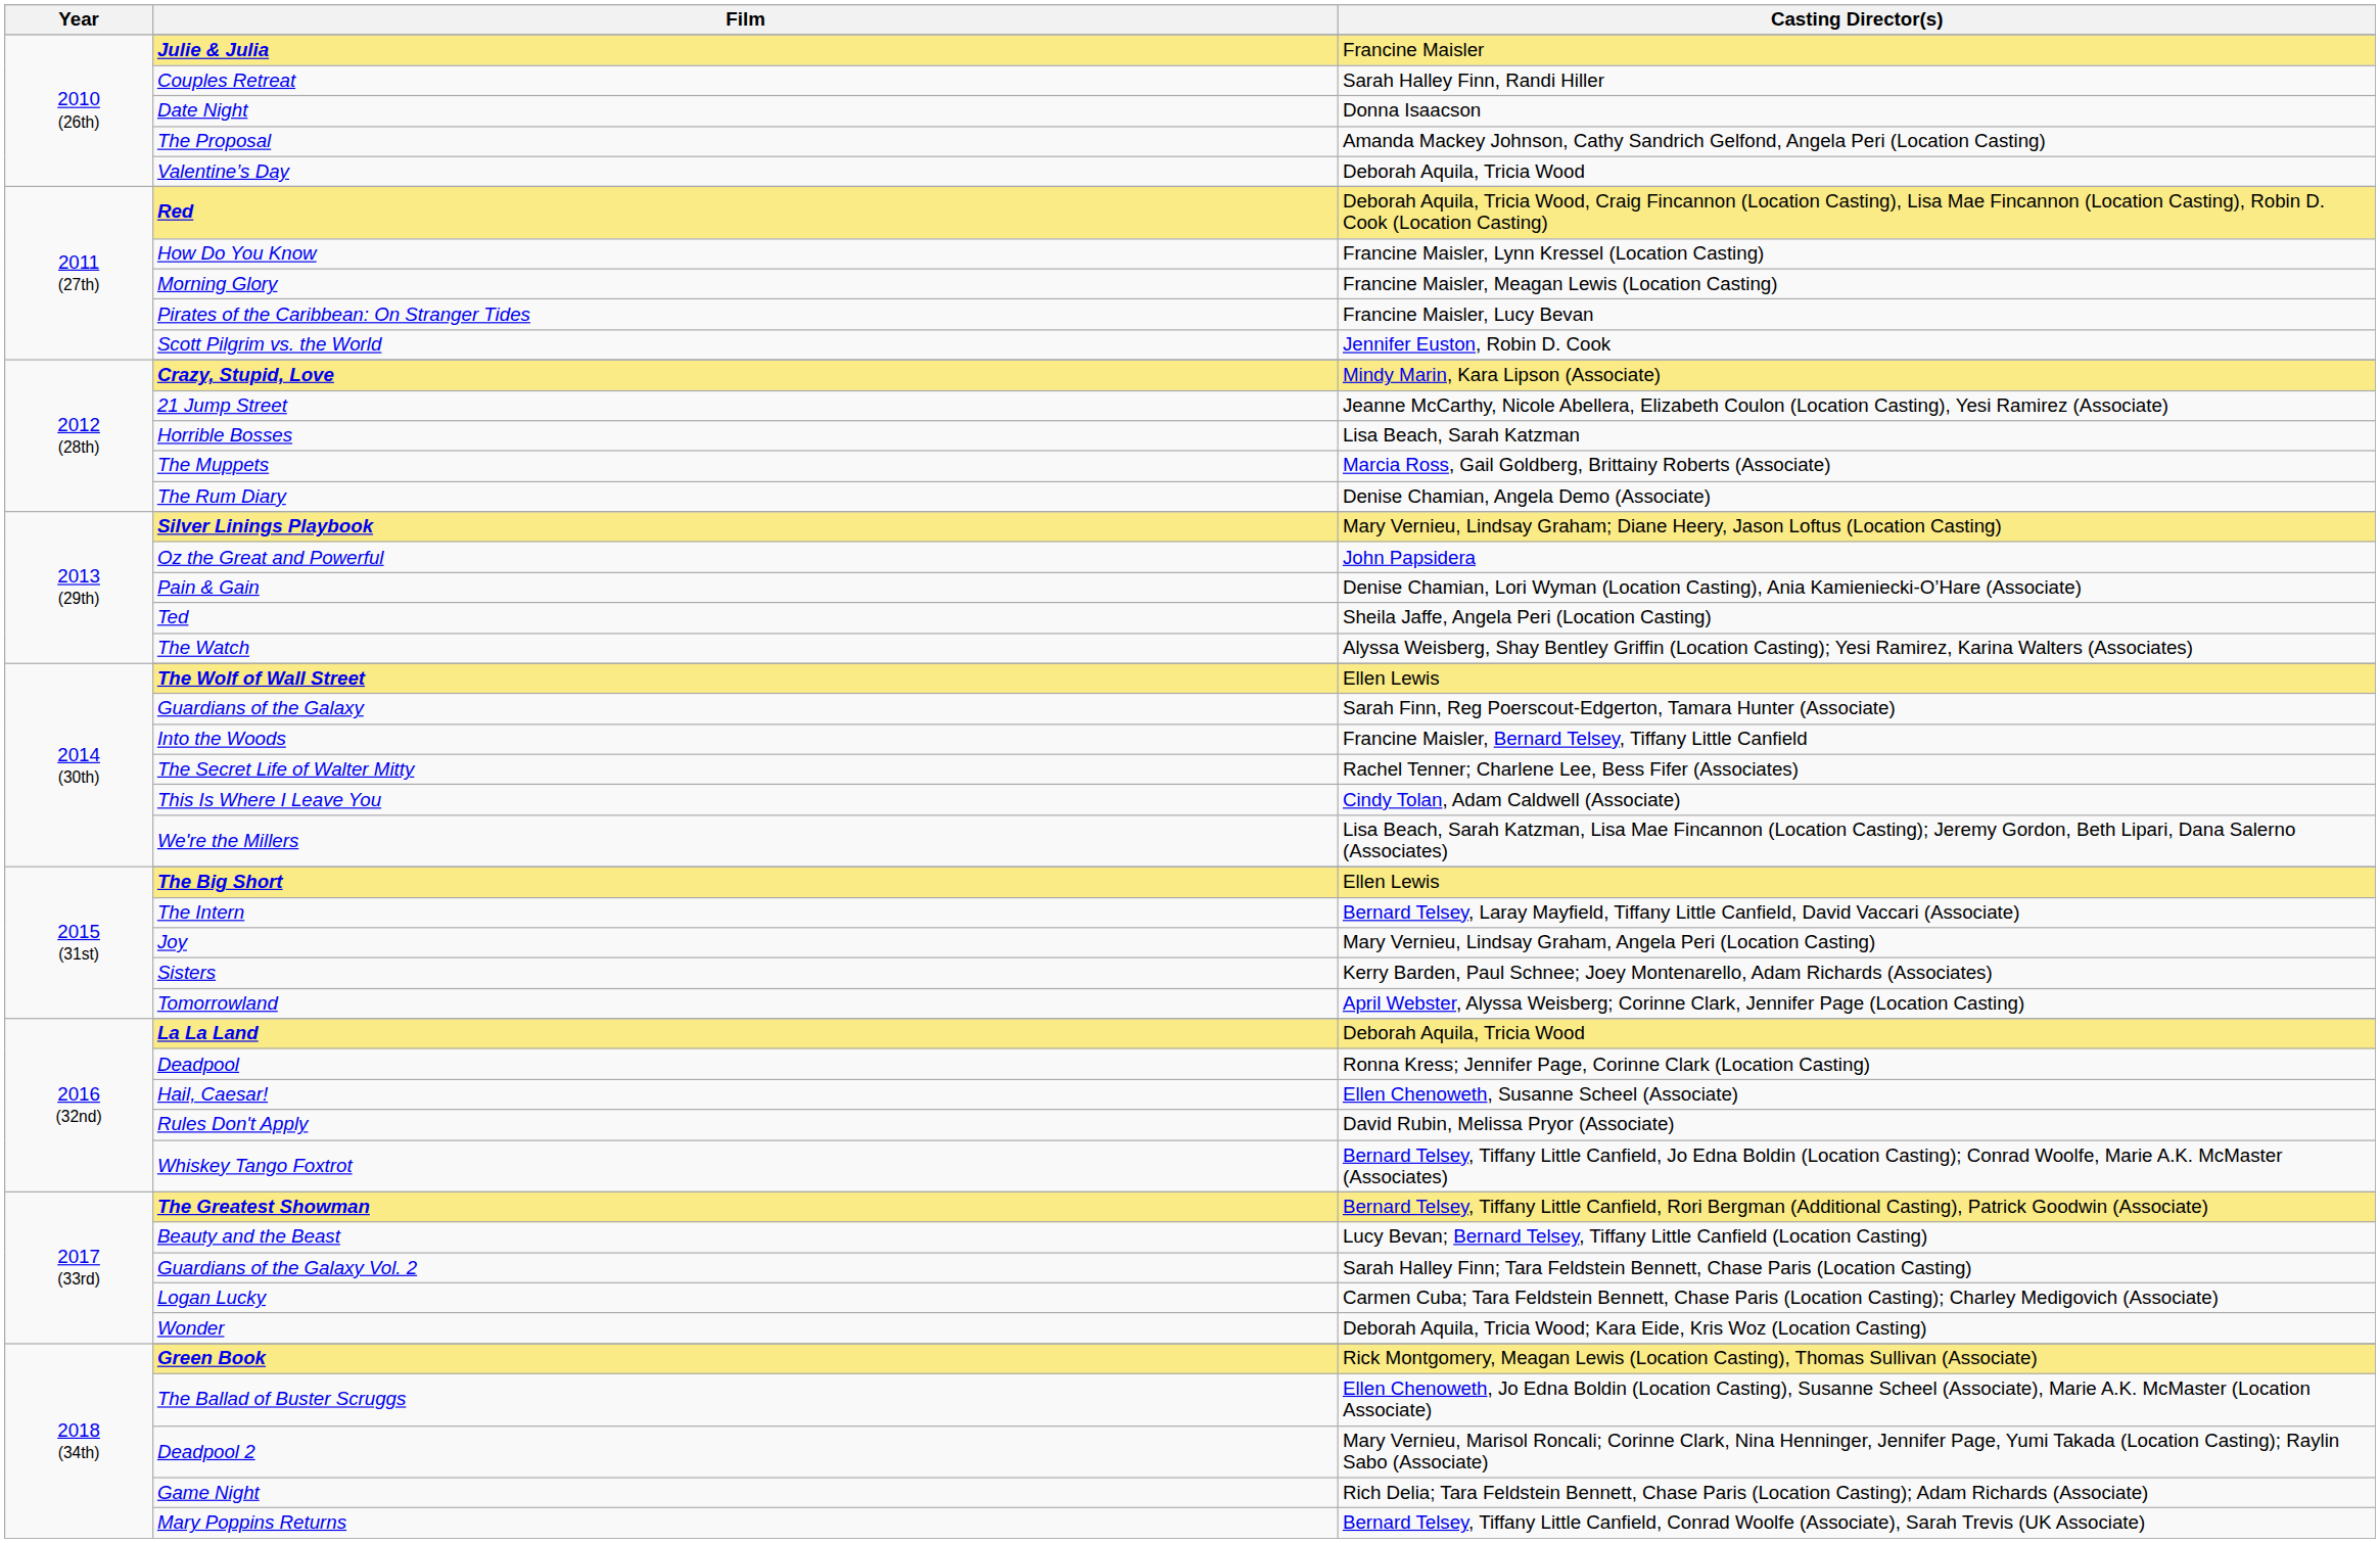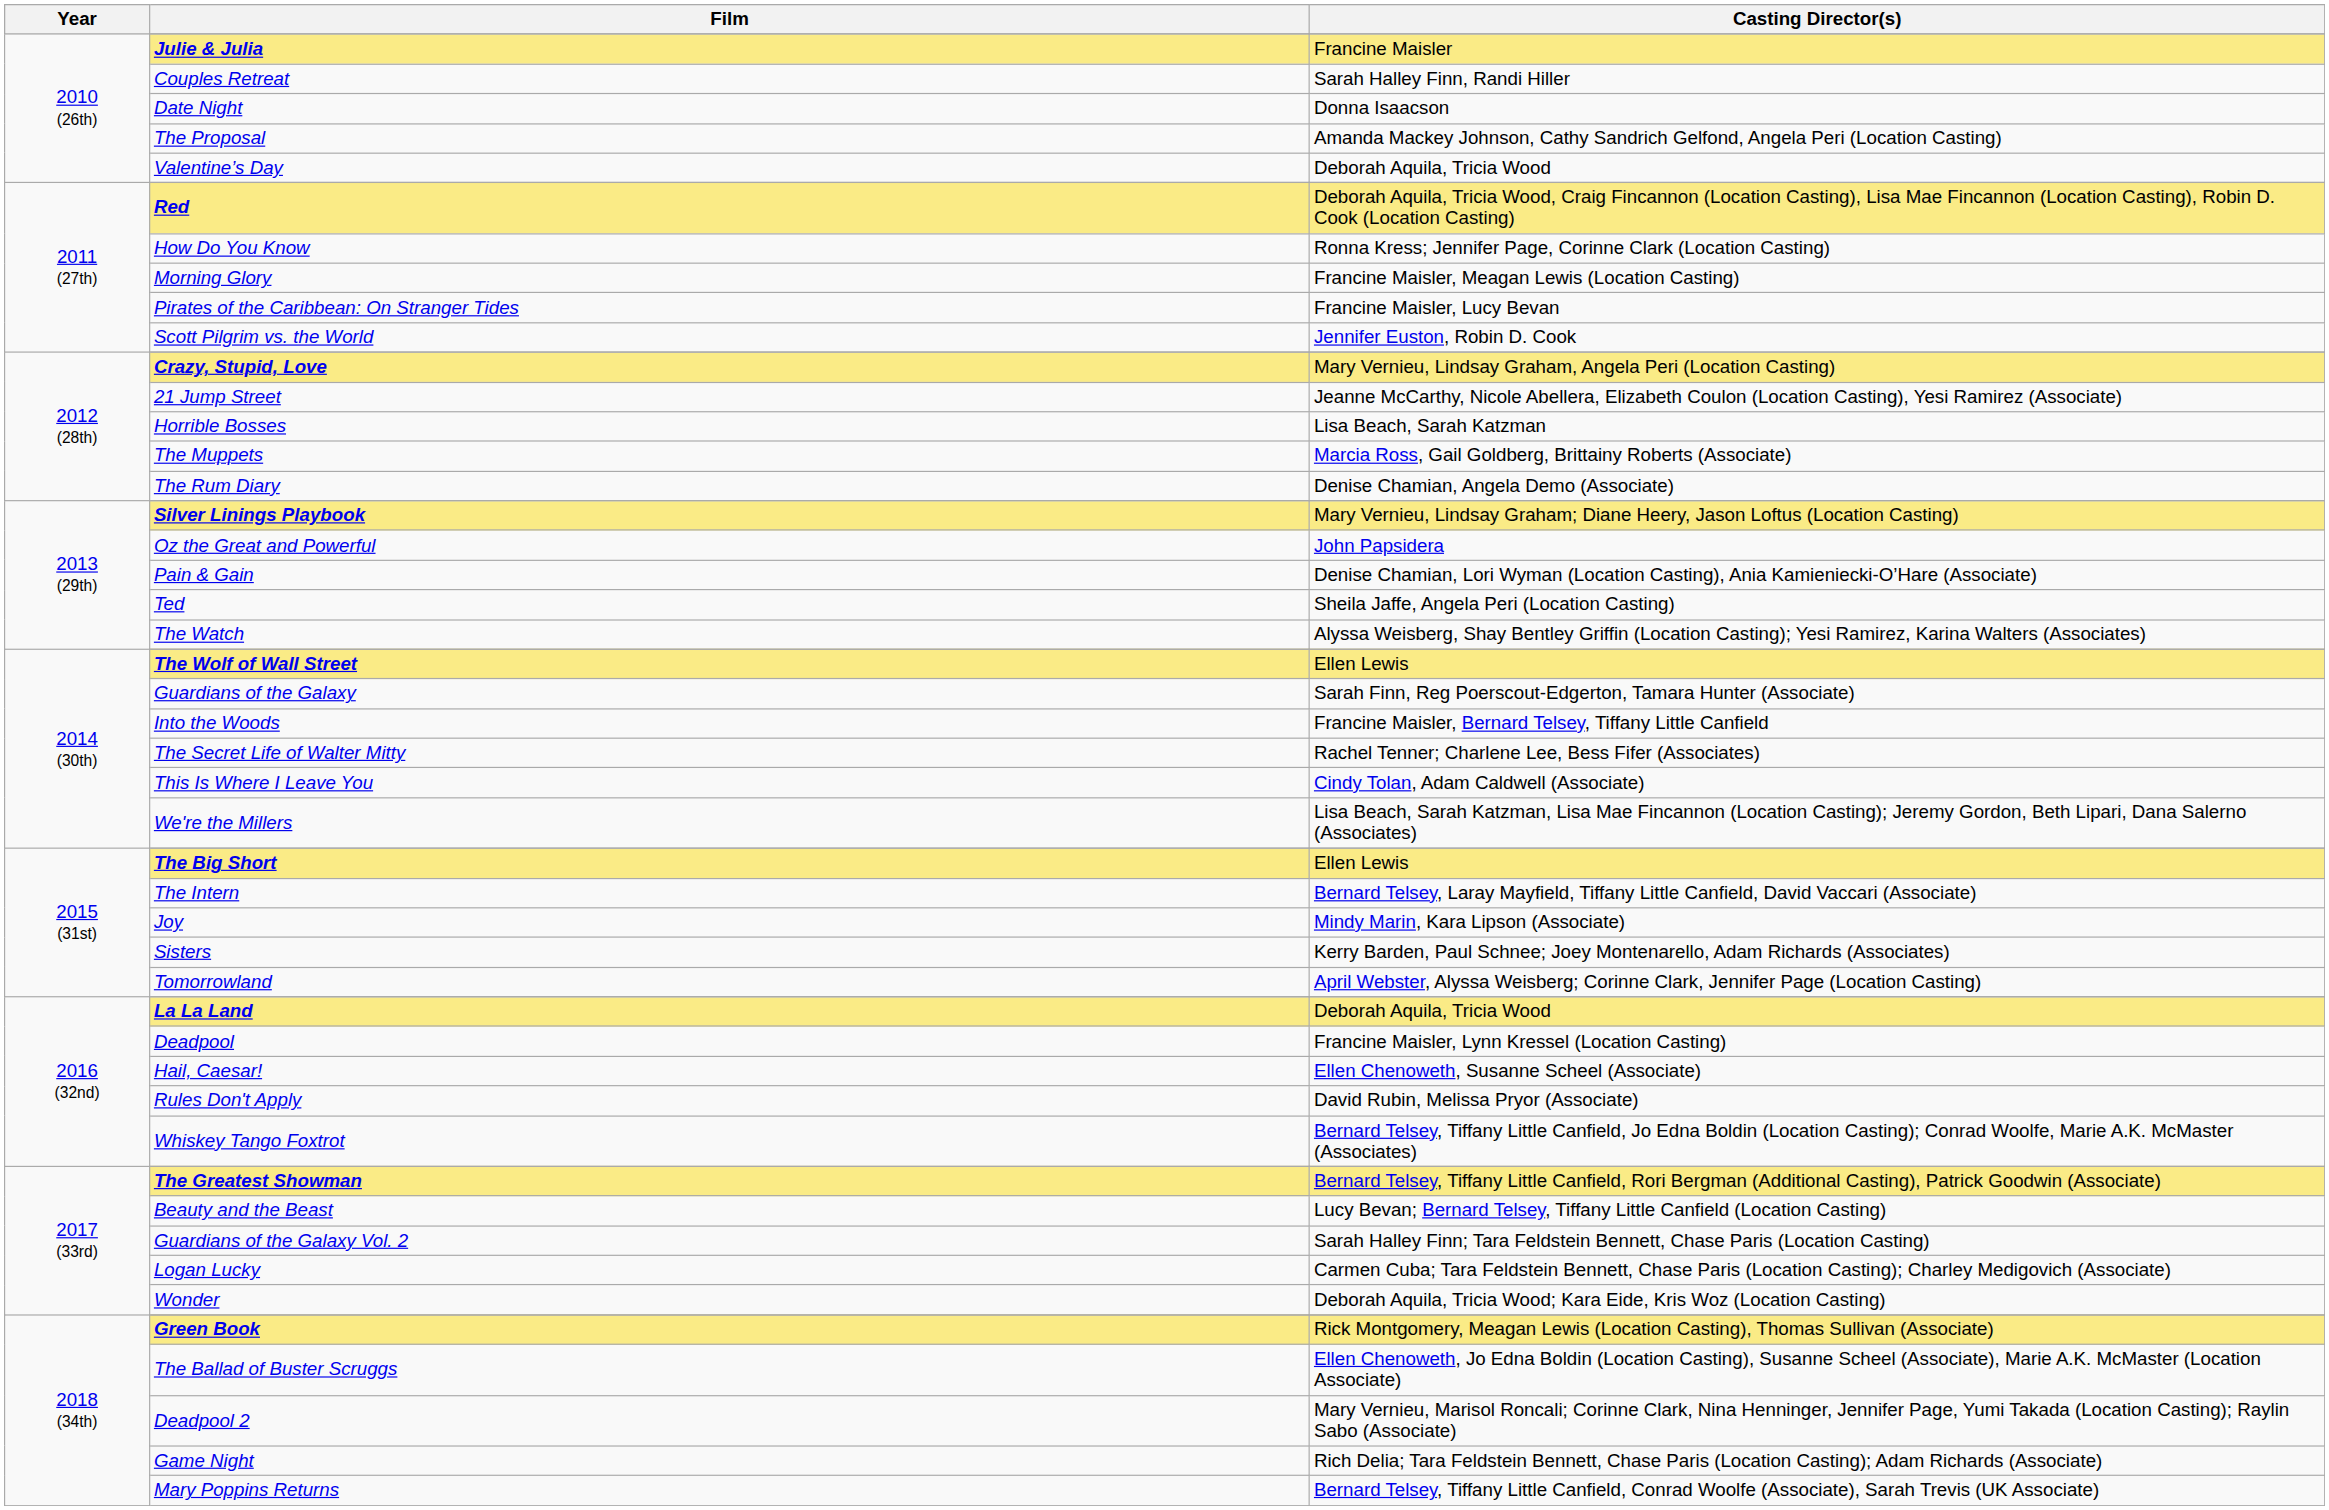 <table class="wikitable" style="width:100%">
 <tr bgcolor="#bebebe">
 <th width="5%">Year</th>
 <th width="40%">Film</th>
 <th width="35%">Casting Director(s)</th>
 </tr>
 <tr>
 <td rowspan=6 style="text-align:center"><a href='#'>2010</a><br><small>(26th)</small><br></td>
 </tr>
 <tr style="background:#FAEB86">
 <td><strong><em><a href='#'>Julie & Julia</a></em></strong></td>
 <td>Francine Maisler</td>
 </tr>
 <tr>
 <td><em><a href='#'>Couples Retreat</a></em></td>
 <td>Sarah Halley Finn, Randi Hiller</td>
 </tr>
 <tr>
 <td><em><a href='#'>Date Night</a></em></td>
 <td>Donna Isaacson</td>
 </tr>
 <tr>
 <td><em><a href='#'>The Proposal</a></em></td>
 <td>Amanda Mackey Johnson, Cathy Sandrich Gelfond, Angela Peri (Location Casting)</td>
 </tr>
 <tr>
 <td><em><a href='#'>Valentine’s Day</a></em></td>
 <td>Deborah Aquila, Tricia Wood</td>
 </tr>
 <tr>
 <td rowspan=6 style="text-align:center"><a href='#'>2011</a><br><small>(27th)</small><br></td>
 </tr>
 <tr style="background:#FAEB86">
 <td><strong><em><a href='#'>Red</a></em></strong></td>
 <td>Deborah Aquila, Tricia Wood, Craig Fincannon (Location Casting), Lisa Mae Fincannon (Location Casting), Robin D. Cook (Location Casting)</td>
 </tr>
 <tr>
 <td><em><a href='#'>How Do You Know</a></em></td>
-<td>Francine Maisler, Lynn Kressel (Location Casting)</td>
+<td>Ronna Kress; Jennifer Page, Corinne Clark (Location Casting)</td>
 </tr>
 <tr>
 <td><em><a href='#'>Morning Glory</a></em></td>
 <td>Francine Maisler, Meagan Lewis (Location Casting)</td>
 </tr>
 <tr>
 <td><em><a href='#'>Pirates of the Caribbean: On Stranger Tides</a></em></td>
 <td>Francine Maisler, Lucy Bevan</td>
 </tr>
 <tr>
 <td><em><a href='#'>Scott Pilgrim vs. the World</a></em></td>
 <td><a href='#'>Jennifer Euston</a>, Robin D. Cook</td>
 </tr>
 <tr>
 <td rowspan=6 style="text-align:center"><a href='#'>2012</a><br><small>(28th)</small><br></td>
 </tr>
 <tr style="background:#FAEB86">
 <td><strong><em><a href='#'>Crazy, Stupid, Love</a></em></strong></td>
-<td><a href='#'>Mindy Marin</a>, Kara Lipson (Associate)</td>
+<td>Mary Vernieu, Lindsay Graham, Angela Peri (Location Casting)</td>
 </tr>
 <tr>
 <td><em><a href='#'>21 Jump Street</a></em></td>
 <td>Jeanne McCarthy, Nicole Abellera, Elizabeth Coulon (Location Casting), Yesi Ramirez (Associate)</td>
 </tr>
 <tr>
 <td><em><a href='#'>Horrible Bosses</a></em></td>
 <td>Lisa Beach, Sarah Katzman</td>
 </tr>
 <tr>
 <td><em><a href='#'>The Muppets</a></em></td>
 <td><a href='#'>Marcia Ross</a>, Gail Goldberg, Brittainy Roberts (Associate)</td>
 </tr>
 <tr>
 <td><em><a href='#'>The Rum Diary</a></em></td>
 <td>Denise Chamian, Angela Demo (Associate)</td>
 </tr>
 <tr>
 <td rowspan=6 style="text-align:center"><a href='#'>2013</a><br><small>(29th)</small><br></td>
 </tr>
 <tr style="background:#FAEB86">
 <td><strong><em><a href='#'>Silver Linings Playbook</a></em></strong></td>
 <td>Mary Vernieu, Lindsay Graham; Diane Heery, Jason Loftus (Location Casting)</td>
 </tr>
 <tr>
 <td><em><a href='#'>Oz the Great and Powerful</a></em></td>
 <td><a href='#'>John Papsidera</a></td>
 </tr>
 <tr>
 <td><em><a href='#'>Pain & Gain</a></em></td>
 <td>Denise Chamian, Lori Wyman (Location Casting), Ania Kamieniecki-O’Hare (Associate)</td>
 </tr>
 <tr>
 <td><em><a href='#'>Ted</a></em></td>
 <td>Sheila Jaffe, Angela Peri (Location Casting)</td>
 </tr>
 <tr>
 <td><em><a href='#'>The Watch</a></em></td>
 <td>Alyssa Weisberg, Shay Bentley Griffin (Location Casting); Yesi Ramirez, Karina Walters (Associates)</td>
 </tr>
 <tr>
 <td rowspan=7 style="text-align:center"><a href='#'>2014</a><br><small>(30th)</small><br></td>
 </tr>
 <tr style="background:#FAEB86">
 <td><strong><em><a href='#'>The Wolf of Wall Street</a></em></strong></td>
 <td>Ellen Lewis</td>
 </tr>
 <tr>
 <td><em><a href='#'>Guardians of the Galaxy</a></em></td>
 <td>Sarah Finn, Reg Poerscout-Edgerton, Tamara Hunter (Associate)</td>
 </tr>
 <tr>
 <td><em><a href='#'>Into the Woods</a></em></td>
 <td>Francine Maisler, <a href='#'>Bernard Telsey</a>, Tiffany Little Canfield</td>
 </tr>
 <tr>
 <td><em><a href='#'>The Secret Life of Walter Mitty</a></em></td>
 <td>Rachel Tenner; Charlene Lee, Bess Fifer (Associates)</td>
 </tr>
 <tr>
 <td><em><a href='#'>This Is Where I Leave You</a></em></td>
 <td><a href='#'>Cindy Tolan</a>, Adam Caldwell (Associate)</td>
 </tr>
 <tr>
 <td><em><a href='#'>We're the Millers</a></em></td>
 <td>Lisa Beach, Sarah Katzman, Lisa Mae Fincannon (Location Casting); Jeremy Gordon, Beth Lipari, Dana Salerno (Associates)</td>
 </tr>
 <tr>
 <td rowspan=6 style="text-align:center"><a href='#'>2015</a><br><small>(31st)</small><br></td>
 </tr>
 <tr style="background:#FAEB86">
 <td><strong><em><a href='#'>The Big Short</a></em></strong></td>
 <td>Ellen Lewis</td>
 </tr>
 <tr>
 <td><em><a href='#'>The Intern</a></em></td>
 <td><a href='#'>Bernard Telsey</a>, Laray Mayfield, Tiffany Little Canfield, David Vaccari (Associate)</td>
 </tr>
 <tr>
 <td><em><a href='#'>Joy</a></em></td>
-<td>Mary Vernieu, Lindsay Graham, Angela Peri (Location Casting)</td>
+<td><a href='#'>Mindy Marin</a>, Kara Lipson (Associate)</td>
 </tr>
 <tr>
 <td><em><a href='#'>Sisters</a></em></td>
 <td>Kerry Barden, Paul Schnee; Joey Montenarello, Adam Richards (Associates)</td>
 </tr>
 <tr>
 <td><em><a href='#'>Tomorrowland</a></em></td>
 <td><a href='#'>April Webster</a>, Alyssa Weisberg; Corinne Clark, Jennifer Page (Location Casting)</td>
 </tr>
 <tr>
 <td rowspan=6 style="text-align:center"><a href='#'>2016</a><br><small>(32nd)</small><br></td>
 </tr>
 <tr style="background:#FAEB86">
 <td><strong><em><a href='#'>La La Land</a></em></strong></td>
 <td>Deborah Aquila, Tricia Wood</td>
 </tr>
 <tr>
 <td><em><a href='#'>Deadpool</a></em></td>
-<td>Ronna Kress; Jennifer Page, Corinne Clark (Location Casting)</td>
+<td>Francine Maisler, Lynn Kressel (Location Casting)</td>
 </tr>
 <tr>
 <td><em><a href='#'>Hail, Caesar!</a></em></td>
 <td><a href='#'>Ellen Chenoweth</a>, Susanne Scheel (Associate)</td>
 </tr>
 <tr>
 <td><em><a href='#'>Rules Don't Apply</a></em></td>
 <td>David Rubin, Melissa Pryor (Associate)</td>
 </tr>
 <tr>
 <td><em><a href='#'>Whiskey Tango Foxtrot</a></em></td>
 <td><a href='#'>Bernard Telsey</a>, Tiffany Little Canfield, Jo Edna Boldin (Location Casting); Conrad Woolfe, Marie A.K. McMaster (Associates)</td>
 </tr>
 <tr>
 <td rowspan=6 style="text-align:center"><a href='#'>2017</a><br><small>(33rd)</small><br></td>
 </tr>
 <tr style="background:#FAEB86">
 <td><strong><em><a href='#'>The Greatest Showman</a></em></strong></td>
 <td><a href='#'>Bernard Telsey</a>, Tiffany Little Canfield, Rori Bergman (Additional Casting), Patrick Goodwin (Associate)</td>
 </tr>
 <tr>
 <td><em><a href='#'>Beauty and the Beast</a></em></td>
 <td>Lucy Bevan; <a href='#'>Bernard Telsey</a>, Tiffany Little Canfield (Location Casting)</td>
 </tr>
 <tr>
 <td><em><a href='#'>Guardians of the Galaxy Vol. 2</a></em></td>
 <td>Sarah Halley Finn; Tara Feldstein Bennett, Chase Paris (Location Casting)</td>
 </tr>
 <tr>
 <td><em><a href='#'>Logan Lucky</a></em></td>
 <td>Carmen Cuba; Tara Feldstein Bennett, Chase Paris (Location Casting); Charley Medigovich (Associate)</td>
 </tr>
 <tr>
 <td><em><a href='#'>Wonder</a></em></td>
 <td>Deborah Aquila, Tricia Wood; Kara Eide, Kris Woz (Location Casting)</td>
 </tr>
 <tr>
 <td rowspan=6 style="text-align:center"><a href='#'>2018</a><br><small>(34th)</small><br></td>
 </tr>
 <tr style="background:#FAEB86">
 <td><strong><em><a href='#'>Green Book</a></em></strong></td>
 <td>Rick Montgomery, Meagan Lewis (Location Casting), Thomas Sullivan (Associate)</td>
 </tr>
 <tr>
 <td><em><a href='#'>The Ballad of Buster Scruggs</a></em></td>
 <td><a href='#'>Ellen Chenoweth</a>, Jo Edna Boldin (Location Casting), Susanne Scheel (Associate), Marie A.K. McMaster (Location Associate)</td>
 </tr>
 <tr>
 <td><em><a href='#'>Deadpool 2</a></em></td>
 <td>Mary Vernieu, Marisol Roncali; Corinne Clark, Nina Henninger, Jennifer Page, Yumi Takada (Location Casting); Raylin Sabo (Associate)</td>
 </tr>
 <tr>
 <td><em><a href='#'>Game Night</a></em></td>
 <td>Rich Delia; Tara Feldstein Bennett, Chase Paris (Location Casting); Adam Richards (Associate)</td>
 </tr>
 <tr>
 <td><em><a href='#'>Mary Poppins Returns</a></em></td>
 <td><a href='#'>Bernard Telsey</a>, Tiffany Little Canfield, Conrad Woolfe (Associate), Sarah Trevis (UK Associate)</td>
 </tr>
 </table>
